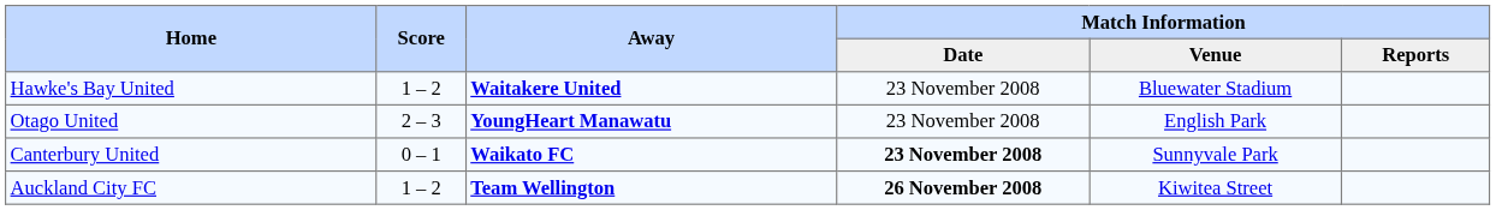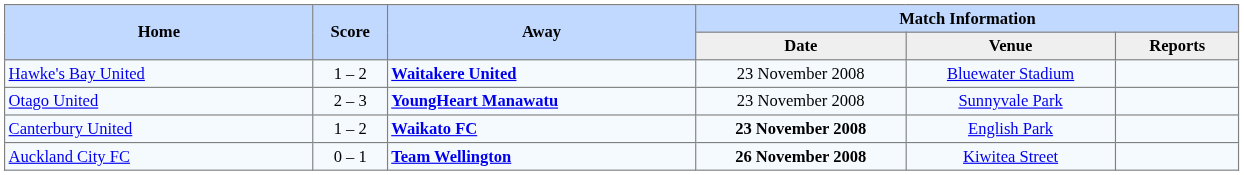 <table border=1 style="border-collapse:collapse; font-size:90%; text-align:center;" cellpadding=3 cellspacing=0 width=85%>
 <tr bgcolor=#C1D8FF>
 <th rowspan=2 width=25%>Home</th>
 <th rowspan=2 width=6%>Score</th>
 <th rowspan=2 width=25%>Away</th>
 <th colspan=6>Match Information</th>
 </tr>
 <tr bgcolor=#EFEFEF>
 <th width=17%>Date</th>
 <th width=17%>Venue</th>
 <th width=10%>Reports</th>
 </tr>
 <tr bgcolor=#F5FAFF>
 <td align=left> <a href='#'>Hawke's Bay United</a></td>
 <td>1 – 2</td>
 <td align=left> <strong><a href='#'>Waitakere United</a></strong></td>
 <td>23 November 2008</td>
 <td><a href='#'>Bluewater Stadium</a></td>
 <td></td>
 </tr>
 <tr bgcolor=#F5FAFF>
 <td align=left> <a href='#'>Otago United</a></td>
 <td>2 – 3</td>
 <td align=left> <strong><a href='#'>YoungHeart Manawatu</a></strong></td>
 <td>23 November 2008</td>
+<td><a href='#'>Sunnyvale Park</a></td>
+<td></td>
+</tr>
+<tr bgcolor=#F5FAFF>
+<td align=left> <a href='#'>Canterbury United</a></td>
+<td>1 – 2</td>
+<td align=left> <strong><a href='#'>Waikato FC</a></strong></td>
+<td><strong>23 November 2008</strong></td>
 <td><a href='#'>English Park</a></td>
 <td></td>
 </tr>
 <tr bgcolor=#F5FAFF>
-<td align=left> <a href='#'>Canterbury United</a></td>
+<td align=left> <a href='#'>Auckland City FC</a></td>
 <td>0 – 1</td>
-<td align=left> <strong><a href='#'>Waikato FC</a></strong></td>
-<td><strong>23 November 2008</strong></td>
-<td><a href='#'>Sunnyvale Park</a></td>
-<td></td>
-</tr>
-<tr bgcolor=#F5FAFF>
-<td align=left> <a href='#'>Auckland City FC</a></td>
-<td>1 – 2</td>
 <td align=left> <strong><a href='#'>Team Wellington</a></strong></td>
 <td><strong>26 November 2008</strong></td>
 <td><a href='#'>Kiwitea Street</a></td>
 <td></td>
 </tr>
 </table>
